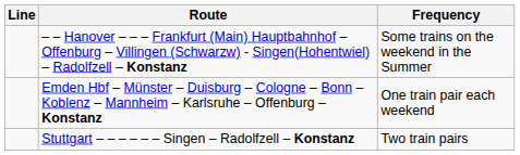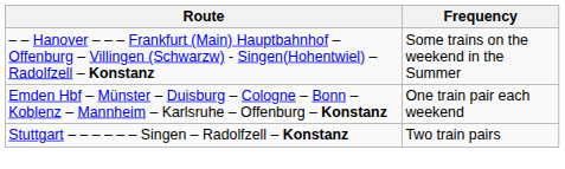 <table class="wikitable">
 <tr class="hintergrundfarbe6">
-<th>Line</th>
 <th>Route</th>
 <th>Frequency</th>
 </tr>
 <tr>
-<td></td>
 <td> –  – <a href='#'>Hanover</a> –  –  – <a href='#'>Frankfurt (Main) Hauptbahnhof</a> – <a href='#'>Offenburg</a> – <a href='#'>Villingen (Schwarzw)</a> - <a href='#'>Singen(Hohentwiel)</a> – <a href='#'>Radolfzell</a> – <strong>Konstanz</strong></td>
 <td>Some trains on the weekend in the Summer</td>
 </tr>
 <tr>
-<td></td>
 <td><a href='#'>Emden Hbf</a> – <a href='#'>Münster</a> – <a href='#'>Duisburg</a> – <a href='#'>Cologne</a> – <a href='#'>Bonn</a> – <a href='#'>Koblenz</a> – <a href='#'>Mannheim</a> – Karlsruhe – Offenburg – <strong>Konstanz</strong></td>
 <td>One train pair each weekend</td>
 </tr>
 <tr>
-<td></td>
 <td><a href='#'>Stuttgart</a> –  –  –  –  –  – Singen – Radolfzell – <strong>Konstanz</strong></td>
 <td>Two train pairs</td>
 </tr>
 </table>
